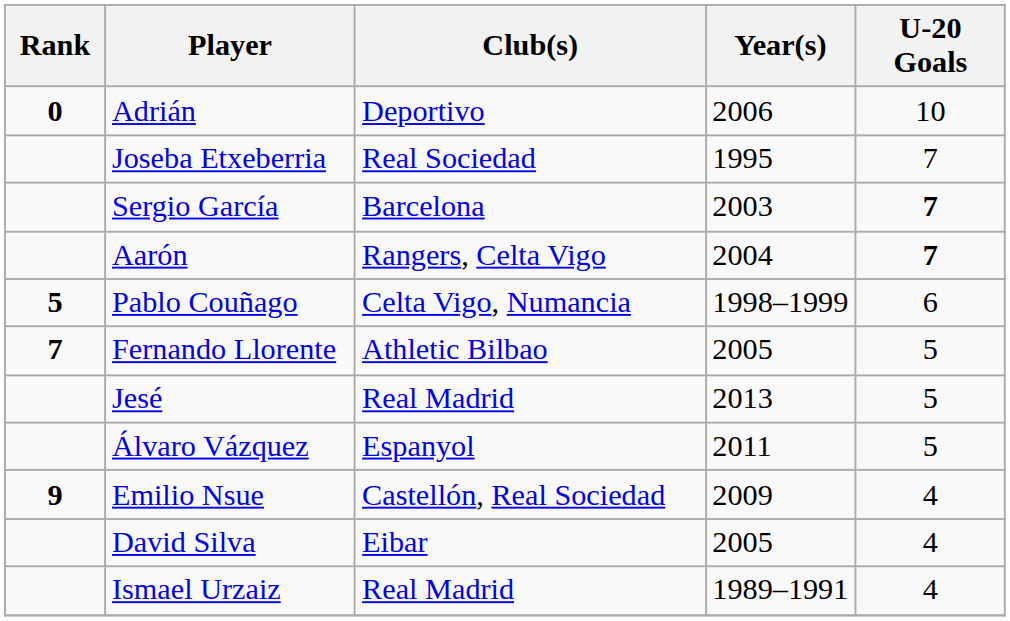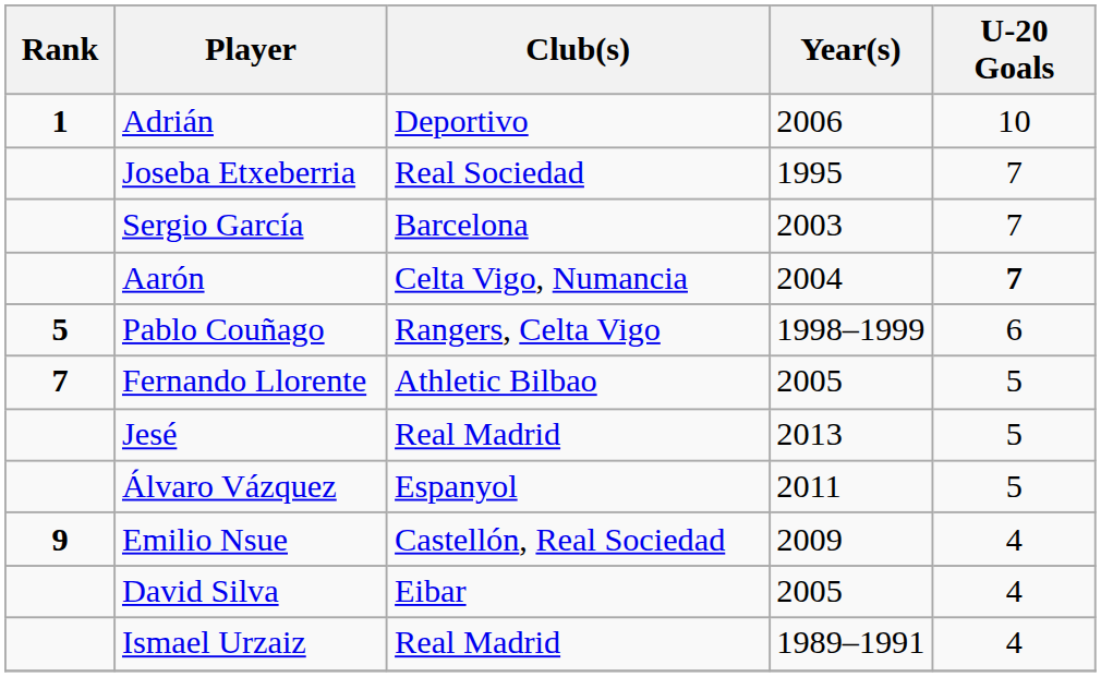 <table class="wikitable" width=60%>
 <tr>
 <th width = 10%>Rank</th>
 <th width = 25%>Player</th>
 <th width = 35%>Club(s)</th>
 <th width = 15%>Year(s)</th>
 <th width = 15%>U-20 Goals</th>
 </tr>
 <tr>
-<td align=center><strong>0</strong></td>
+<td align=center><strong>1</strong></td>
 <td><a href='#'>Adrián</a></td>
 <td><a href='#'>Deportivo</a></td>
 <td>2006</td>
 <td align=center>10</td>
 </tr>
 <tr>
 <td align=center> </td>
 <td><a href='#'>Joseba Etxeberria</a></td>
 <td><a href='#'>Real Sociedad</a></td>
 <td>1995</td>
 <td align=center>7</td>
 </tr>
 <tr>
 <td align=center> </td>
 <td><a href='#'>Sergio García</a></td>
 <td><a href='#'>Barcelona</a></td>
 <td>2003</td>
-<td align=center><strong>7</strong></td>
+<td align=center>7</td>
 </tr>
 <tr>
 <td align=center> </td>
 <td><a href='#'>Aarón</a></td>
-<td><a href='#'>Rangers</a>, <a href='#'>Celta Vigo</a></td>
+<td><a href='#'>Celta Vigo</a>, <a href='#'>Numancia</a></td>
 <td>2004</td>
 <td align=center><strong>7</strong></td>
 </tr>
 <tr>
 <td align=center><strong>5</strong></td>
 <td><a href='#'>Pablo Couñago</a></td>
-<td><a href='#'>Celta Vigo</a>, <a href='#'>Numancia</a></td>
+<td><a href='#'>Rangers</a>, <a href='#'>Celta Vigo</a></td>
 <td>1998–1999</td>
 <td align=center>6</td>
 </tr>
 <tr>
 <td align=center><strong>7</strong></td>
 <td><a href='#'>Fernando Llorente</a></td>
 <td><a href='#'>Athletic Bilbao</a></td>
 <td>2005</td>
 <td align=center>5</td>
 </tr>
 <tr>
 <td align=center> </td>
 <td><a href='#'>Jesé</a></td>
 <td><a href='#'>Real Madrid</a></td>
 <td>2013</td>
 <td align=center>5</td>
 </tr>
 <tr>
 <td align=center> </td>
 <td><a href='#'>Álvaro Vázquez</a></td>
 <td><a href='#'>Espanyol</a></td>
 <td>2011</td>
 <td align=center>5</td>
 </tr>
 <tr>
 <td align=center><strong>9</strong></td>
 <td><a href='#'>Emilio Nsue</a></td>
 <td><a href='#'>Castellón</a>, <a href='#'>Real Sociedad</a></td>
 <td>2009</td>
 <td align=center>4</td>
 </tr>
 <tr>
 <td align=center> </td>
 <td><a href='#'>David Silva</a></td>
 <td><a href='#'>Eibar</a></td>
 <td>2005</td>
 <td align=center>4</td>
 </tr>
 <tr>
 <td align=center> </td>
 <td><a href='#'>Ismael Urzaiz</a></td>
 <td><a href='#'>Real Madrid</a></td>
 <td>1989–1991</td>
 <td align=center>4</td>
 </tr>
 <tr>
 </tr>
 </table>
